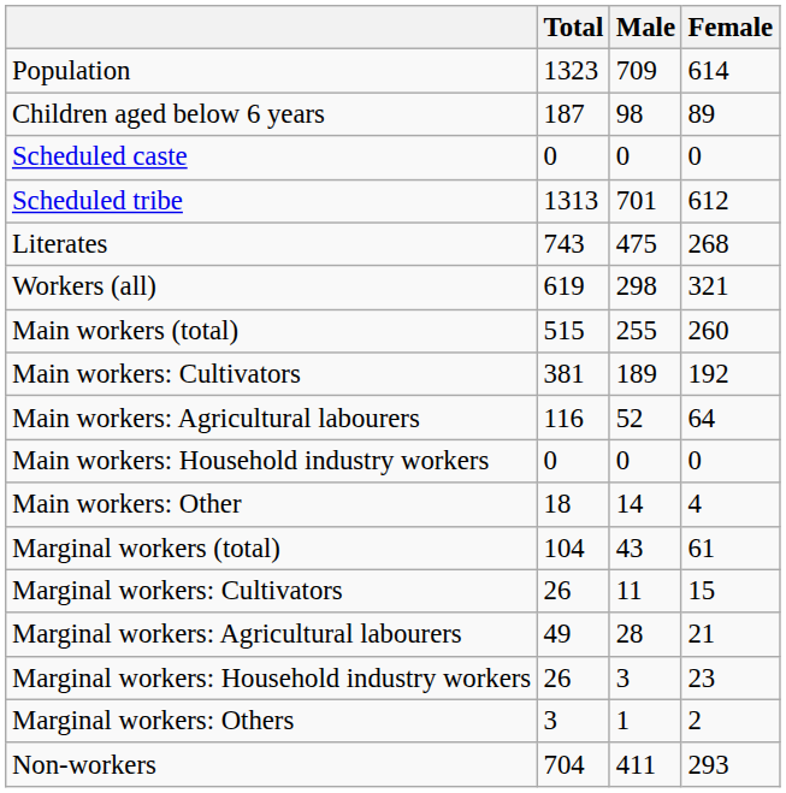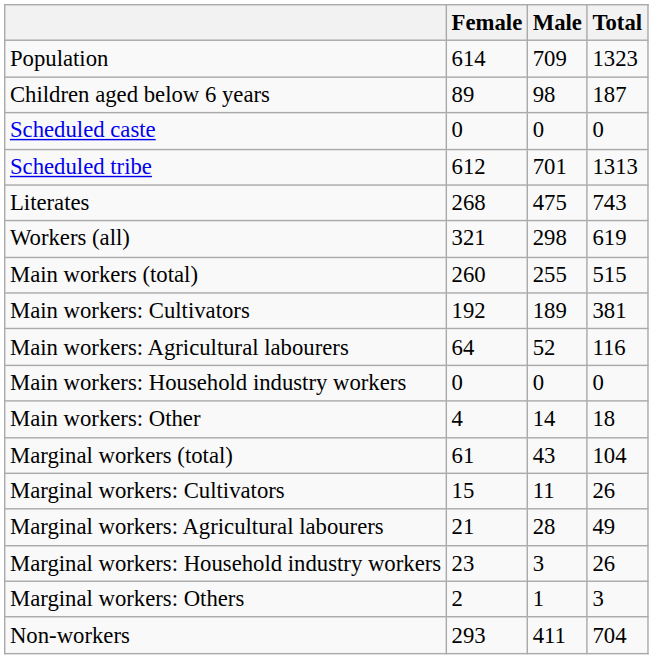 <table class="wikitable sortable">
 <tr>
 <th></th>
+<th>Female</th>
+<th>Male</th>
 <th>Total</th>
-<th>Male</th>
-<th>Female</th>
 </tr>
 <tr>
 <td>Population</td>
+<td>614</td>
+<td>709</td>
 <td>1323</td>
-<td>709</td>
-<td>614</td>
 </tr>
 <tr>
 <td>Children aged below 6 years</td>
+<td>89</td>
+<td>98</td>
 <td>187</td>
-<td>98</td>
-<td>89</td>
 </tr>
 <tr>
 <td><a href='#'>Scheduled caste</a></td>
 <td>0</td>
 <td>0</td>
 <td>0</td>
 </tr>
 <tr>
 <td><a href='#'>Scheduled tribe</a></td>
+<td>612</td>
+<td>701</td>
 <td>1313</td>
-<td>701</td>
-<td>612</td>
 </tr>
 <tr>
 <td>Literates</td>
+<td>268</td>
+<td>475</td>
 <td>743</td>
-<td>475</td>
-<td>268</td>
 </tr>
 <tr>
 <td>Workers (all)</td>
+<td>321</td>
+<td>298</td>
 <td>619</td>
-<td>298</td>
-<td>321</td>
 </tr>
 <tr>
 <td>Main workers (total)</td>
+<td>260</td>
+<td>255</td>
 <td>515</td>
-<td>255</td>
-<td>260</td>
 </tr>
 <tr>
 <td>Main workers: Cultivators</td>
+<td>192</td>
+<td>189</td>
 <td>381</td>
-<td>189</td>
-<td>192</td>
 </tr>
 <tr>
 <td>Main workers: Agricultural labourers</td>
+<td>64</td>
+<td>52</td>
 <td>116</td>
-<td>52</td>
-<td>64</td>
 </tr>
 <tr>
 <td>Main workers: Household industry workers</td>
 <td>0</td>
 <td>0</td>
 <td>0</td>
 </tr>
 <tr>
 <td>Main workers: Other</td>
+<td>4</td>
+<td>14</td>
 <td>18</td>
-<td>14</td>
-<td>4</td>
 </tr>
 <tr>
 <td>Marginal workers (total)</td>
+<td>61</td>
+<td>43</td>
 <td>104</td>
-<td>43</td>
-<td>61</td>
 </tr>
 <tr>
 <td>Marginal workers: Cultivators</td>
+<td>15</td>
+<td>11</td>
 <td>26</td>
-<td>11</td>
-<td>15</td>
 </tr>
 <tr>
 <td>Marginal workers: Agricultural labourers</td>
+<td>21</td>
+<td>28</td>
 <td>49</td>
-<td>28</td>
-<td>21</td>
 </tr>
 <tr>
 <td>Marginal workers: Household industry workers</td>
+<td>23</td>
+<td>3</td>
 <td>26</td>
-<td>3</td>
-<td>23</td>
 </tr>
 <tr>
 <td>Marginal workers: Others</td>
+<td>2</td>
+<td>1</td>
 <td>3</td>
-<td>1</td>
-<td>2</td>
 </tr>
 <tr>
 <td>Non-workers</td>
+<td>293</td>
+<td>411</td>
 <td>704</td>
-<td>411</td>
-<td>293</td>
 </tr>
 </table>
